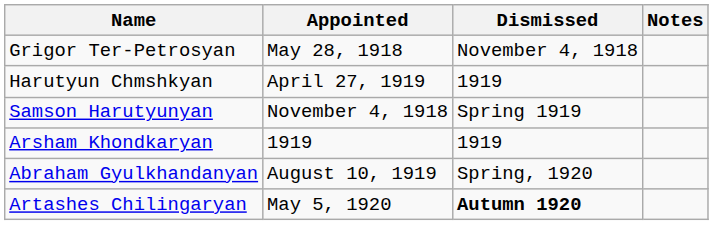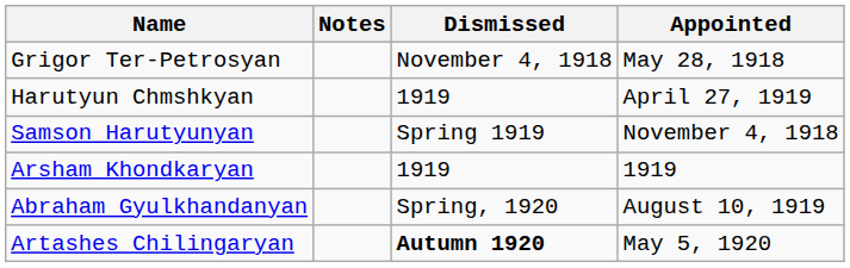 <table class="wikitable">
 <tr>
 <th>Name</th>
+<th>Notes</th>
+<th>Dismissed</th>
 <th>Appointed</th>
-<th>Dismissed</th>
-<th>Notes</th>
 </tr>
 <tr>
 <td>Grigor Ter-Petrosyan</td>
+<td></td>
+<td>November 4, 1918</td>
 <td>May 28, 1918</td>
-<td>November 4, 1918</td>
-<td></td>
 </tr>
 <tr>
 <td>Harutyun Chmshkyan</td>
+<td></td>
+<td>1919</td>
 <td>April 27, 1919</td>
-<td>1919</td>
-<td></td>
 </tr>
 <tr>
 <td><a href='#'>Samson Harutyunyan</a></td>
+<td></td>
+<td>Spring 1919</td>
 <td>November 4, 1918</td>
-<td>Spring 1919</td>
-<td></td>
 </tr>
 <tr>
 <td><a href='#'>Arsham Khondkaryan</a></td>
+<td></td>
 <td>1919</td>
 <td>1919</td>
-<td></td>
 </tr>
 <tr>
 <td><a href='#'>Abraham Gyulkhandanyan</a></td>
+<td></td>
+<td>Spring, 1920</td>
 <td>August 10, 1919</td>
-<td>Spring, 1920</td>
-<td></td>
 </tr>
 <tr>
 <td><a href='#'>Artashes Chilingaryan</a></td>
+<td></td>
+<td><strong>Autumn 1920</strong></td>
 <td>May 5, 1920</td>
-<td><strong>Autumn 1920</strong></td>
-<td></td>
 </tr>
 </table>
